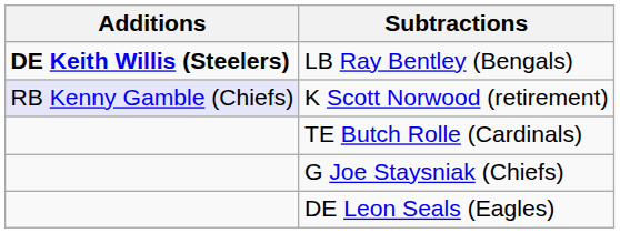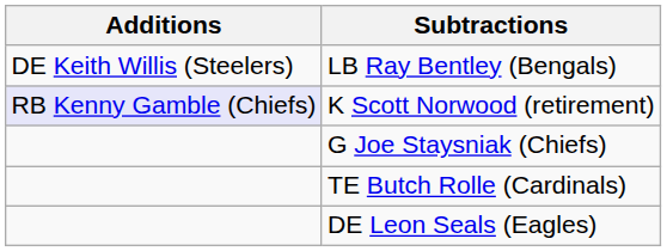 <table class="wikitable">
 <tr>
 <th>Additions</th>
 <th>Subtractions</th>
 </tr>
 <tr>
-<td><strong>DE <a href='#'>Keith Willis</a> (Steelers)</strong></td>
+<td>DE <a href='#'>Keith Willis</a> (Steelers)</td>
 <td>LB <a href='#'>Ray Bentley</a> (Bengals)</td>
 </tr>
 <tr>
 <td style="background: lavender;">RB <a href='#'>Kenny Gamble</a> (Chiefs)</td>
 <td>K <a href='#'>Scott Norwood</a> (retirement)</td>
 </tr>
 <tr>
 <td></td>
-<td>TE <a href='#'>Butch Rolle</a> (Cardinals)</td>
+<td>G <a href='#'>Joe Staysniak</a> (Chiefs)</td>
 </tr>
 <tr>
 <td></td>
-<td>G <a href='#'>Joe Staysniak</a> (Chiefs)</td>
+<td>TE <a href='#'>Butch Rolle</a> (Cardinals)</td>
 </tr>
 <tr>
 <td></td>
 <td>DE <a href='#'>Leon Seals</a> (Eagles)</td>
 </tr>
 </table>
